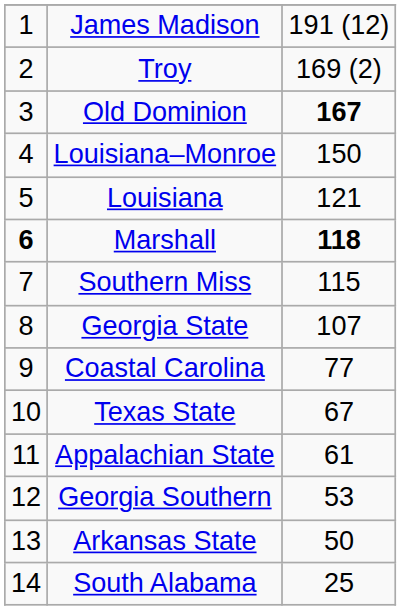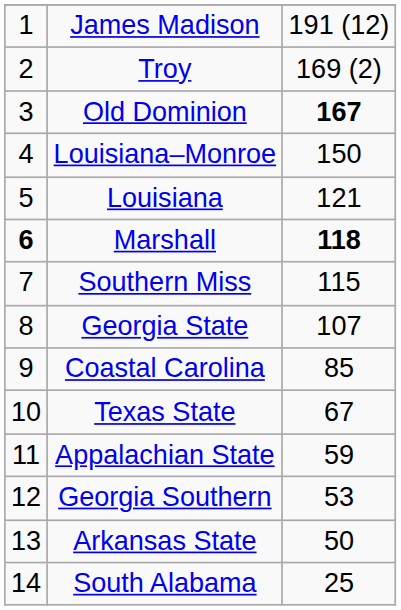 <table class="wikitable" border="1">
 <tr align=center>
 </tr>
 <tr align="center">
 <td>1</td>
 <td><a href='#'>James Madison</a></td>
 <td>191 (12)</td>
 </tr>
 <tr align="center">
 <td>2</td>
 <td><a href='#'>Troy</a></td>
 <td>169 (2)</td>
 </tr>
 <tr align="center">
 <td>3</td>
 <td><a href='#'>Old Dominion</a></td>
 <td><strong>167</strong></td>
 </tr>
 <tr align="center">
 <td>4</td>
 <td><a href='#'>Louisiana–Monroe</a></td>
 <td>150</td>
 </tr>
 <tr align="center">
 <td>5</td>
 <td><a href='#'>Louisiana</a></td>
 <td>121</td>
 </tr>
 <tr align="center">
 <td><strong>6</strong></td>
 <td><a href='#'>Marshall</a></td>
 <td><strong>118</strong></td>
 </tr>
 <tr align="center">
 <td>7</td>
 <td><a href='#'>Southern Miss</a></td>
 <td>115</td>
 </tr>
 <tr align="center">
 <td>8</td>
 <td><a href='#'>Georgia State</a></td>
 <td>107</td>
 </tr>
 <tr align="center">
 <td>9</td>
 <td><a href='#'>Coastal Carolina</a></td>
-<td>77</td>
+<td>85</td>
 </tr>
 <tr align="center">
 <td>10</td>
 <td><a href='#'>Texas State</a></td>
 <td>67</td>
 </tr>
 <tr align="center">
 <td>11</td>
 <td><a href='#'>Appalachian State</a></td>
-<td>61</td>
+<td>59</td>
 </tr>
 <tr align="center">
 <td>12</td>
 <td><a href='#'>Georgia Southern</a></td>
 <td>53</td>
 </tr>
 <tr align="center">
 <td>13</td>
 <td><a href='#'>Arkansas State</a></td>
 <td>50</td>
 </tr>
 <tr align="center">
 <td>14</td>
 <td><a href='#'>South Alabama</a></td>
 <td>25</td>
 </tr>
 </table>
